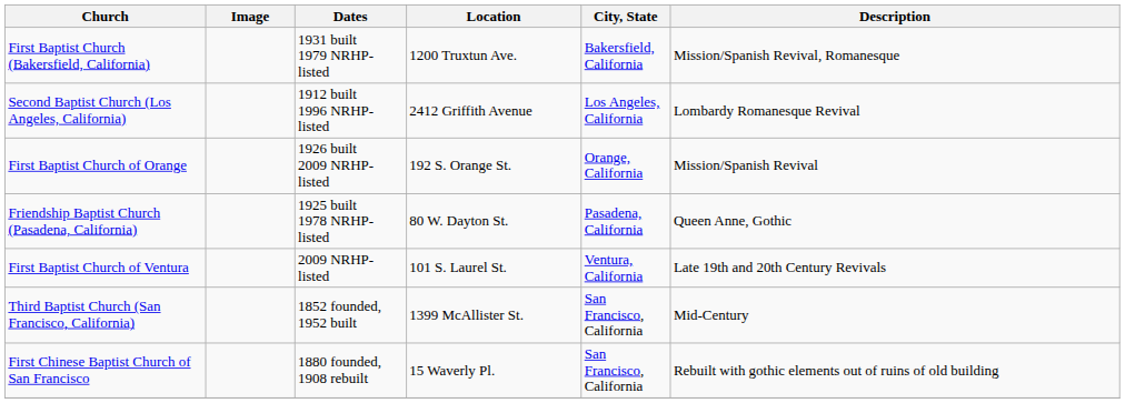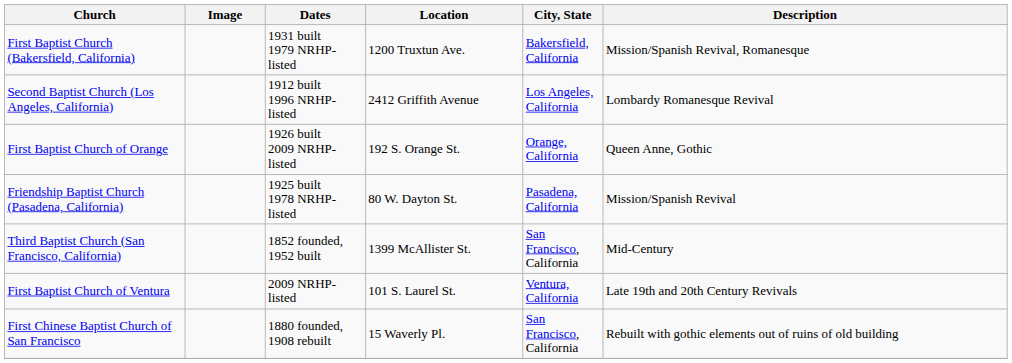 <table class="wikitable sortable" style="width:98%">
 <tr>
 <th width = 18%><strong>Church</strong></th>
 <th width = 8% class="unsortable"><strong>Image</strong></th>
 <th width = 10%><strong>Dates</strong></th>
 <th><strong>Location</strong></th>
 <th width = 8%><strong>City, State</strong></th>
 <th class="unsortable"><strong>Description</strong></th>
 </tr>
 <tr ->
 <td><a href='#'>First Baptist Church (Bakersfield, California)</a></td>
 <td></td>
 <td>1931 built<br>1979 NRHP-listed</td>
 <td>1200 Truxtun Ave.<br><small></small></td>
 <td><a href='#'>Bakersfield, California</a></td>
 <td>Mission/Spanish Revival, Romanesque</td>
 </tr>
 <tr ->
 <td><a href='#'>Second Baptist Church (Los Angeles, California)</a></td>
 <td></td>
 <td>1912 built<br>1996 NRHP-listed</td>
 <td>2412 Griffith Avenue<br><small></small></td>
 <td><a href='#'>Los Angeles, California</a></td>
 <td>Lombardy Romanesque Revival</td>
 </tr>
 <tr ->
 <td><a href='#'>First Baptist Church of Orange</a></td>
 <td></td>
 <td>1926 built<br>2009 NRHP-listed</td>
 <td>192 S. Orange St.<br><small></small></td>
 <td><a href='#'>Orange, California</a></td>
-<td>Mission/Spanish Revival</td>
+<td>Queen Anne, Gothic</td>
 </tr>
 <tr ->
 <td><a href='#'>Friendship Baptist Church (Pasadena, California)</a></td>
 <td></td>
 <td>1925 built<br>1978 NRHP-listed</td>
 <td>80 W. Dayton St.<br><small></small></td>
 <td><a href='#'>Pasadena, California</a></td>
-<td>Queen Anne, Gothic</td>
+<td>Mission/Spanish Revival</td>
+</tr>
+<tr>
+<td><a href='#'>Third Baptist Church (San Francisco, California)</a></td>
+<td></td>
+<td>1852 founded, 1952 built</td>
+<td>1399 McAllister St.</td>
+<td><a href='#'>San Francisco</a>, California</td>
+<td>Mid-Century</td>
 </tr>
 <tr ->
 <td><a href='#'>First Baptist Church of Ventura</a></td>
 <td></td>
 <td>2009 NRHP-listed</td>
 <td>101 S. Laurel St.<br><small></small></td>
 <td><a href='#'>Ventura, California</a></td>
 <td>Late 19th and 20th Century Revivals</td>
-</tr>
-<tr>
-<td><a href='#'>Third Baptist Church (San Francisco, California)</a></td>
-<td></td>
-<td>1852 founded, 1952 built</td>
-<td>1399 McAllister St.</td>
-<td><a href='#'>San Francisco</a>, California</td>
-<td>Mid-Century</td>
 </tr>
 <tr>
 <td><a href='#'>First Chinese Baptist Church of San Francisco</a></td>
 <td></td>
 <td>1880 founded, 1908 rebuilt</td>
 <td>15 Waverly Pl.<br><small></small></td>
 <td><a href='#'>San Francisco</a>, California</td>
 <td>Rebuilt with gothic elements out of ruins of old building</td>
 </tr>
 <tr ->
 </tr>
 </table>
